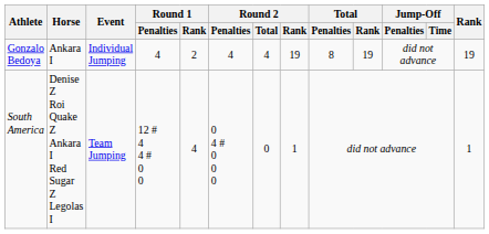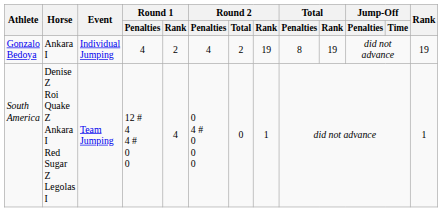 <table class="wikitable" border="1" style="font-size:90%">
 <tr>
 <th rowspan=2>Athlete</th>
 <th rowspan=2>Horse</th>
 <th rowspan=2>Event</th>
 <th colspan=2>Round 1</th>
 <th colspan=3>Round 2</th>
 <th colspan=2>Total</th>
 <th colspan=2>Jump-Off</th>
 <th rowspan=2>Rank</th>
 </tr>
 <tr style="font-size:95%">
 <th>Penalties</th>
 <th>Rank</th>
 <th>Penalties</th>
 <th>Total</th>
 <th>Rank</th>
 <th>Penalties</th>
 <th>Rank</th>
 <th>Penalties</th>
 <th>Time</th>
 </tr>
 <tr align=center>
 <td align=left><a href='#'>Gonzalo Bedoya</a></td>
 <td align=left>Ankara I</td>
 <td align=left><a href='#'>Individual Jumping</a></td>
 <td>4</td>
 <td>2</td>
 <td>4</td>
-<td>4</td>
+<td>2</td>
 <td>19</td>
 <td>8</td>
 <td>19</td>
 <td Colspan=2><em>did not advance</em></td>
 <td>19</td>
 </tr>
 <tr align=center>
 <td align=left><em>South America</em><br> <br><br><br><br></td>
 <td align=left>Denise Z<br> Roi Quake Z<br> Ankara I<br> Red Sugar Z<br> Legolas I</td>
 <td align=left><a href='#'>Team Jumping</a></td>
 <td align=left><br>12 #<br>4<br>4 #<br>0<br>0</td>
 <td>4</td>
 <td align=left><br>0<br>4 #<br>0<br>0<br>0</td>
 <td>0</td>
 <td>1</td>
 <td Colspan=4><em>did not advance</em></td>
 <td>1</td>
 </tr>
 </table>
